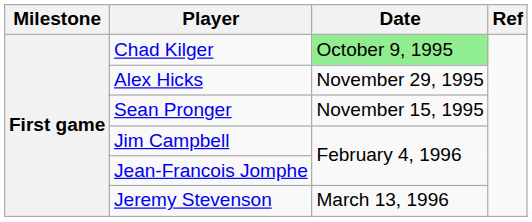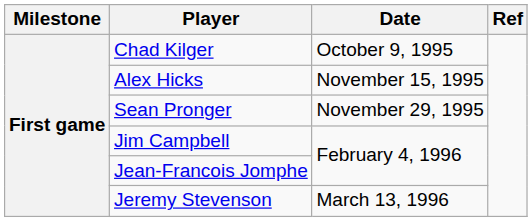 <table class="wikitable">
 <tr>
 <th scope="col">Milestone</th>
 <th scope="col">Player</th>
 <th scope="col">Date</th>
 <th scope="col">Ref</th>
 </tr>
 <tr>
 <th rowspan=6>First game</th>
 <td><a href='#'>Chad Kilger</a></td>
-<td style="background: lightgreen;">October 9, 1995</td>
+<td>October 9, 1995</td>
 <td rowspan=6></td>
 </tr>
 <tr>
 <td><a href='#'>Alex Hicks</a></td>
-<td>November 29, 1995</td>
+<td>November 15, 1995</td>
 </tr>
 <tr>
 <td><a href='#'>Sean Pronger</a></td>
-<td>November 15, 1995</td>
+<td>November 29, 1995</td>
 </tr>
 <tr>
 <td><a href='#'>Jim Campbell</a></td>
 <td rowspan=2>February 4, 1996</td>
 </tr>
 <tr>
 <td><a href='#'>Jean-Francois Jomphe</a></td>
 </tr>
 <tr>
 <td><a href='#'>Jeremy Stevenson</a></td>
 <td>March 13, 1996</td>
 </tr>
 </table>
